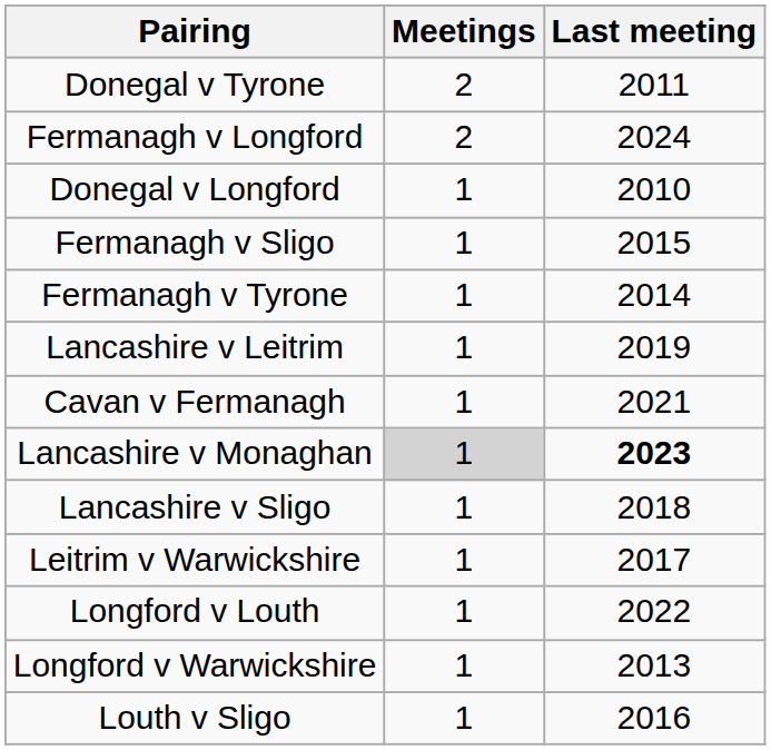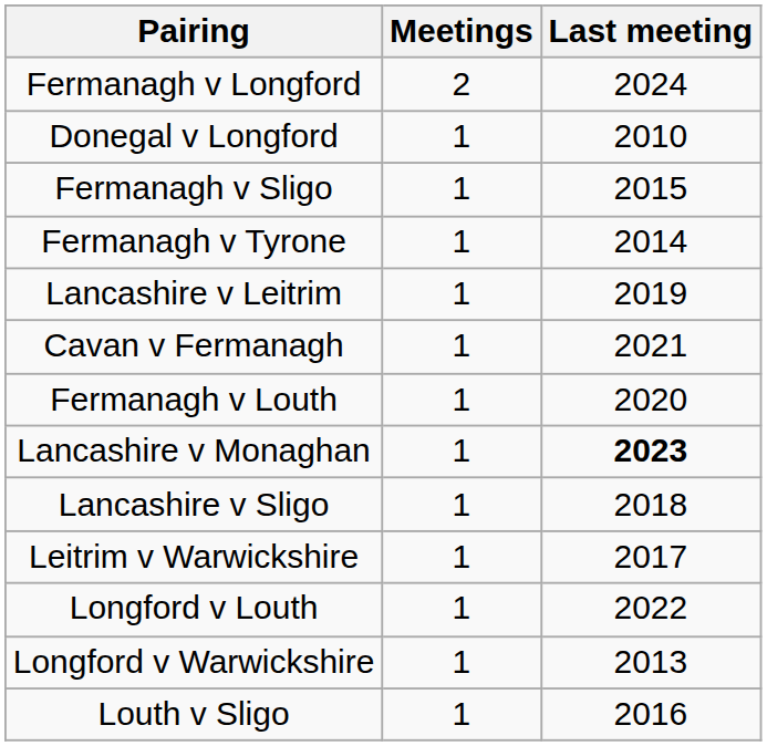 <table class="wikitable sortable" style="text-align:center;">
 <tr>
 <th>Pairing</th>
 <th>Meetings</th>
 <th>Last meeting</th>
-</tr>
-<tr>
-<td>Donegal v Tyrone</td>
-<td>2</td>
-<td>2011</td>
 </tr>
 <tr>
 <td>Fermanagh v Longford</td>
 <td>2</td>
 <td>2024</td>
 </tr>
 <tr>
 <td>Donegal v Longford</td>
 <td>1</td>
 <td>2010</td>
 </tr>
 <tr>
 <td>Fermanagh v Sligo</td>
 <td>1</td>
 <td>2015</td>
 </tr>
 <tr>
 <td>Fermanagh v Tyrone</td>
 <td>1</td>
 <td>2014</td>
 </tr>
 <tr>
 <td>Lancashire v Leitrim</td>
 <td>1</td>
 <td>2019</td>
 </tr>
 <tr>
 <td>Cavan v Fermanagh</td>
 <td>1</td>
 <td>2021</td>
 </tr>
 <tr>
+<td>Fermanagh v Louth</td>
+<td>1</td>
+<td>2020</td>
+</tr>
+<tr>
 <td>Lancashire v Monaghan</td>
-<td style="background: lightgrey;">1</td>
+<td>1</td>
 <td><strong>2023</strong></td>
 </tr>
 <tr>
 <td>Lancashire v Sligo</td>
 <td>1</td>
 <td>2018</td>
 </tr>
 <tr>
 <td>Leitrim v Warwickshire</td>
 <td>1</td>
 <td>2017</td>
 </tr>
 <tr>
 <td>Longford v Louth</td>
 <td>1</td>
 <td>2022</td>
 </tr>
 <tr>
 <td>Longford v Warwickshire</td>
 <td>1</td>
 <td>2013</td>
 </tr>
 <tr>
 <td>Louth v Sligo</td>
 <td>1</td>
 <td>2016</td>
 </tr>
 </table>
